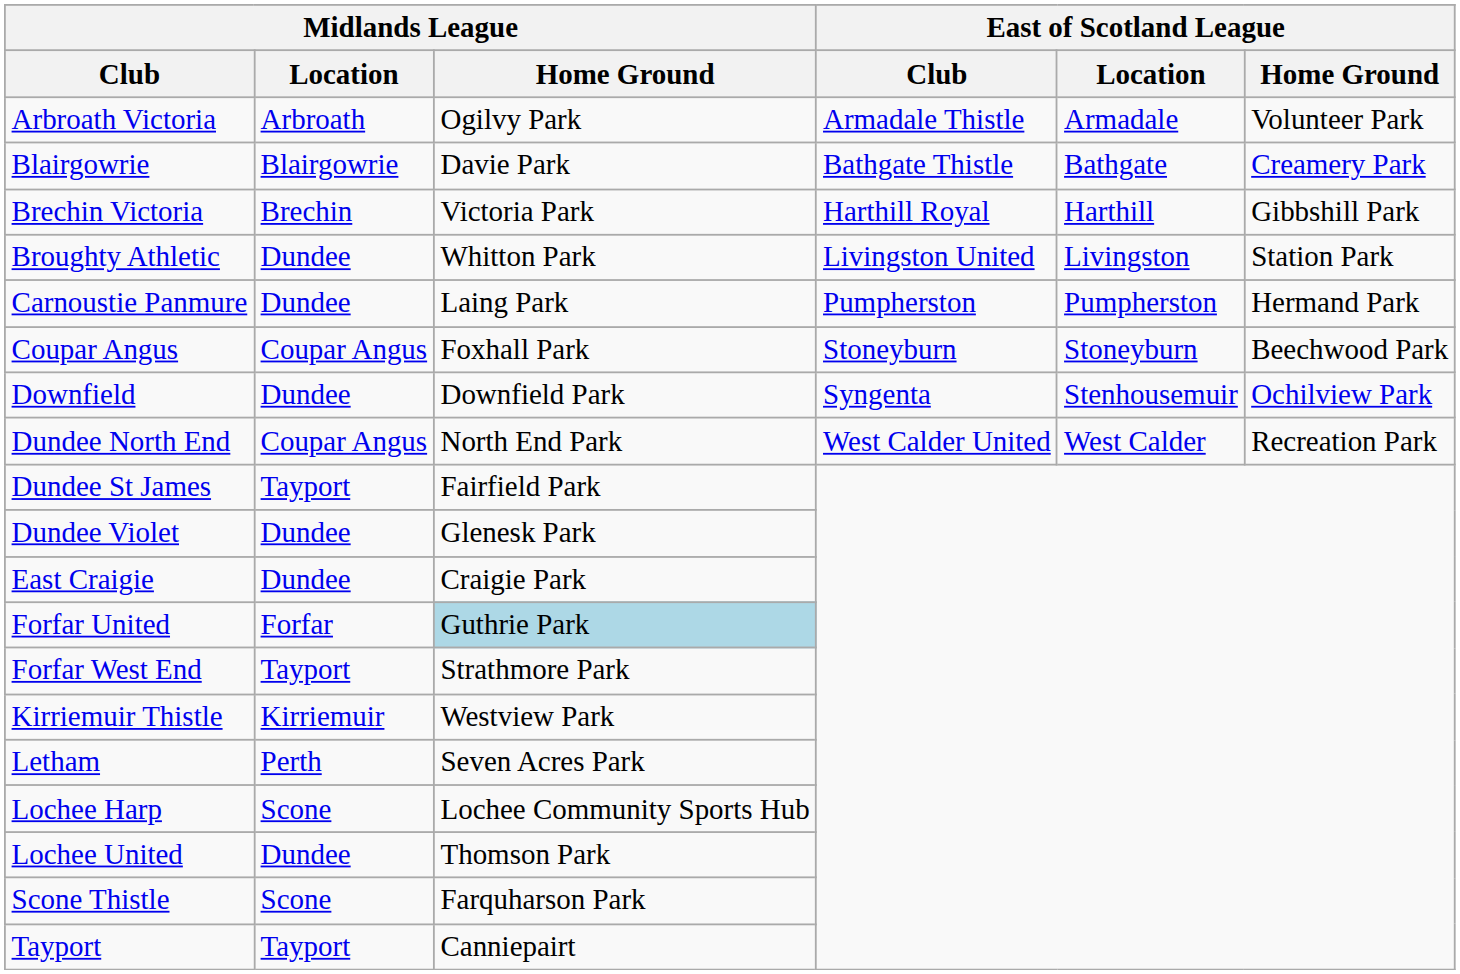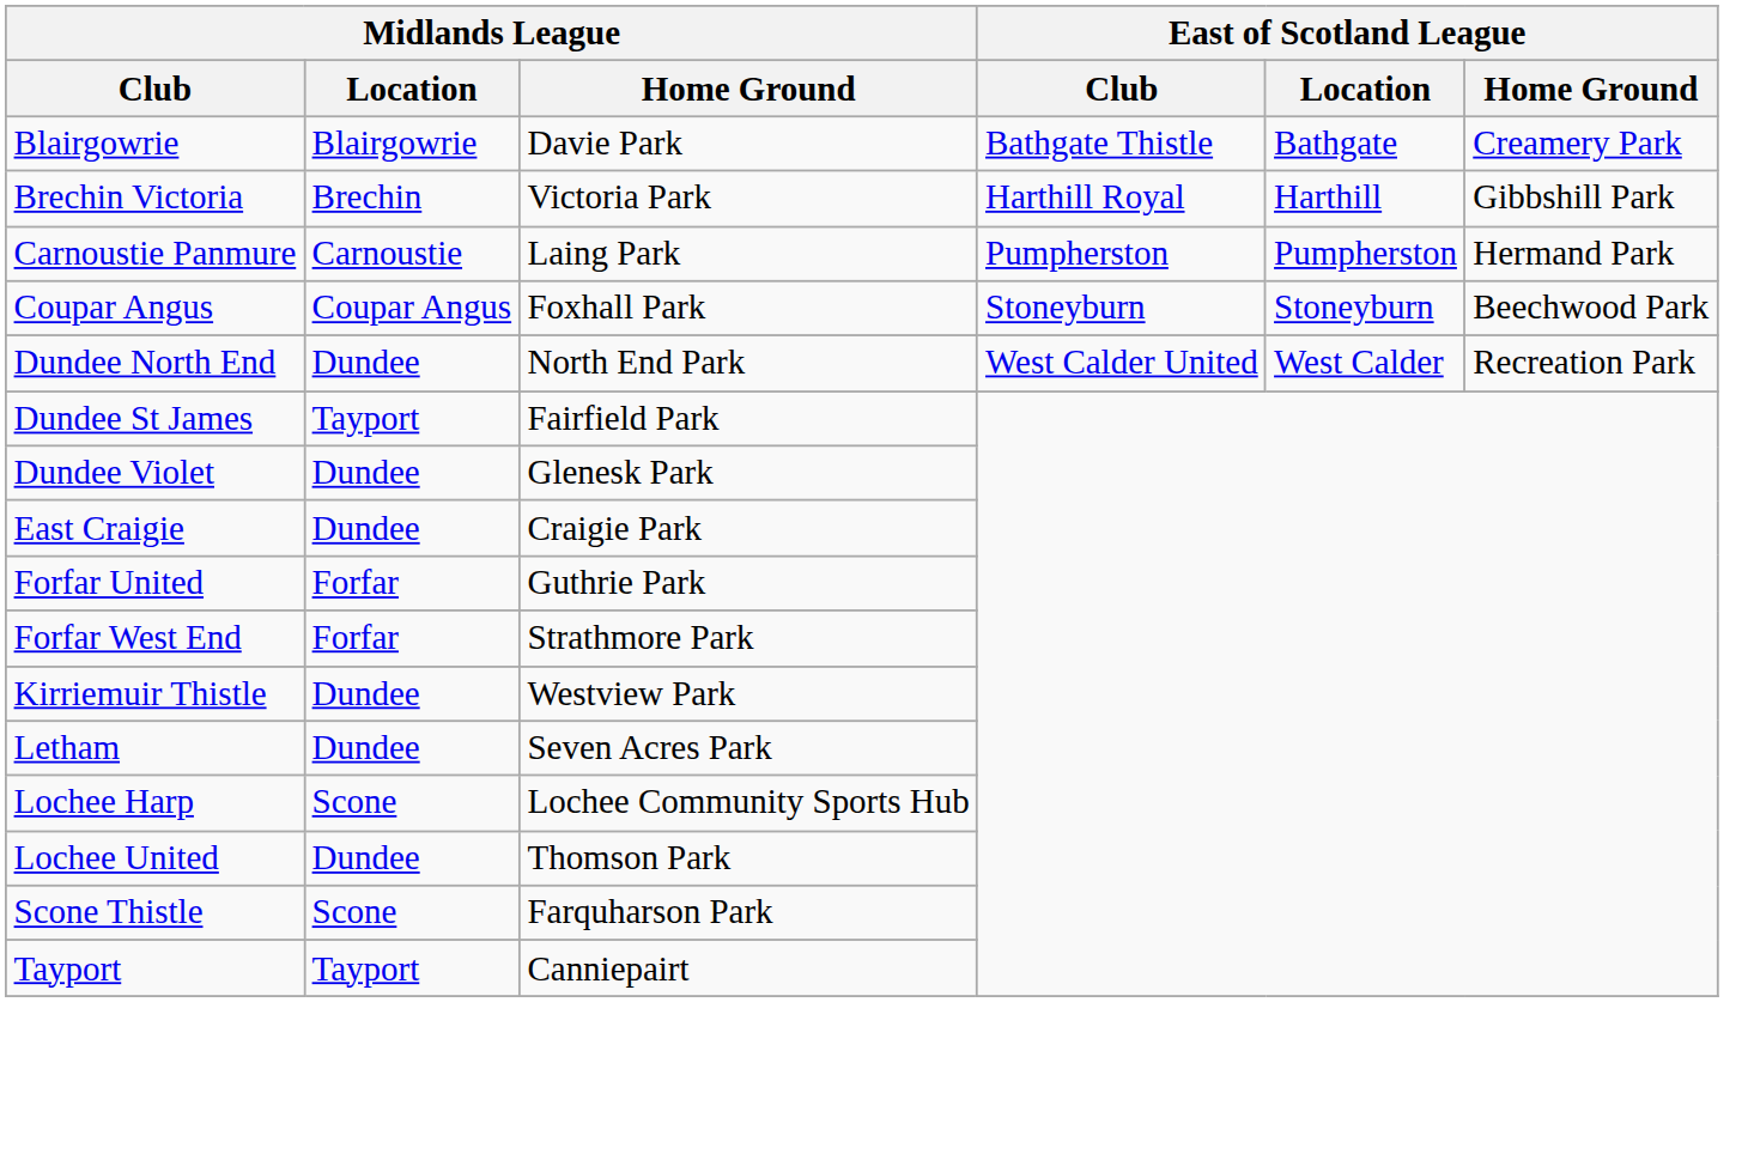 <table class="wikitable sortable">
 <tr>
 <th colspan="3">Midlands League</th>
 <th colspan="3">East of Scotland League</th>
 </tr>
 <tr>
 <th>Club</th>
 <th>Location</th>
 <th>Home Ground</th>
 <th>Club</th>
 <th>Location</th>
 <th>Home Ground</th>
-</tr>
-<tr>
-<td><a href='#'>Arbroath Victoria</a></td>
-<td><a href='#'>Arbroath</a></td>
-<td>Ogilvy Park</td>
-<td><a href='#'>Armadale Thistle</a></td>
-<td><a href='#'>Armadale</a></td>
-<td>Volunteer Park</td>
 </tr>
 <tr>
 <td><a href='#'>Blairgowrie</a></td>
 <td><a href='#'>Blairgowrie</a></td>
 <td>Davie Park</td>
 <td><a href='#'>Bathgate Thistle</a></td>
 <td><a href='#'>Bathgate</a></td>
 <td><a href='#'>Creamery Park</a></td>
 </tr>
 <tr>
 <td><a href='#'>Brechin Victoria</a></td>
 <td><a href='#'>Brechin</a></td>
 <td>Victoria Park</td>
 <td><a href='#'>Harthill Royal</a></td>
 <td><a href='#'>Harthill</a></td>
 <td>Gibbshill Park</td>
 </tr>
 <tr>
-<td><a href='#'>Broughty Athletic</a></td>
-<td><a href='#'>Dundee</a></td>
-<td>Whitton Park</td>
-<td><a href='#'>Livingston United</a></td>
-<td><a href='#'>Livingston</a></td>
-<td>Station Park</td>
-</tr>
-<tr>
 <td><a href='#'>Carnoustie Panmure</a></td>
-<td><a href='#'>Dundee</a></td>
+<td><a href='#'>Carnoustie</a></td>
 <td>Laing Park</td>
 <td><a href='#'>Pumpherston</a></td>
 <td><a href='#'>Pumpherston</a></td>
 <td>Hermand Park</td>
 </tr>
 <tr>
 <td><a href='#'>Coupar Angus</a></td>
 <td><a href='#'>Coupar Angus</a></td>
 <td>Foxhall Park</td>
 <td><a href='#'>Stoneyburn</a></td>
 <td><a href='#'>Stoneyburn</a></td>
 <td>Beechwood Park</td>
 </tr>
 <tr>
-<td><a href='#'>Downfield</a></td>
+<td><a href='#'>Dundee North End</a></td>
 <td><a href='#'>Dundee</a></td>
-<td>Downfield Park</td>
-<td><a href='#'>Syngenta</a></td>
-<td><a href='#'>Stenhousemuir</a></td>
-<td><a href='#'>Ochilview Park</a></td>
-</tr>
-<tr>
-<td><a href='#'>Dundee North End</a></td>
-<td><a href='#'>Coupar Angus</a></td>
 <td>North End Park</td>
 <td><a href='#'>West Calder United</a></td>
 <td><a href='#'>West Calder</a></td>
 <td>Recreation Park</td>
 </tr>
 <tr>
 <td><a href='#'>Dundee St James</a></td>
 <td><a href='#'>Tayport</a></td>
 <td>Fairfield Park</td>
 <td colspan="3" rowspan="11"></td>
 </tr>
 <tr>
 <td><a href='#'>Dundee Violet</a></td>
 <td><a href='#'>Dundee</a></td>
 <td>Glenesk Park</td>
 </tr>
 <tr>
 <td><a href='#'>East Craigie</a></td>
 <td><a href='#'>Dundee</a></td>
 <td>Craigie Park</td>
 </tr>
 <tr>
 <td><a href='#'>Forfar United</a></td>
 <td><a href='#'>Forfar</a></td>
-<td style="background: lightblue;">Guthrie Park</td>
+<td>Guthrie Park</td>
 </tr>
 <tr>
 <td><a href='#'>Forfar West End</a></td>
-<td><a href='#'>Tayport</a></td>
+<td><a href='#'>Forfar</a></td>
 <td>Strathmore Park</td>
 </tr>
 <tr>
 <td><a href='#'>Kirriemuir Thistle</a></td>
-<td><a href='#'>Kirriemuir</a></td>
+<td><a href='#'>Dundee</a></td>
 <td>Westview Park</td>
 </tr>
 <tr>
 <td><a href='#'>Letham</a></td>
-<td><a href='#'>Perth</a></td>
+<td><a href='#'>Dundee</a></td>
 <td>Seven Acres Park</td>
 </tr>
 <tr>
 <td><a href='#'>Lochee Harp</a></td>
 <td><a href='#'>Scone</a></td>
 <td>Lochee Community Sports Hub</td>
 </tr>
 <tr>
 <td><a href='#'>Lochee United</a></td>
 <td><a href='#'>Dundee</a></td>
 <td>Thomson Park</td>
 </tr>
 <tr>
 <td><a href='#'>Scone Thistle</a></td>
 <td><a href='#'>Scone</a></td>
 <td>Farquharson Park</td>
 </tr>
 <tr>
 <td><a href='#'>Tayport</a></td>
 <td><a href='#'>Tayport</a></td>
 <td>Canniepairt</td>
 </tr>
 </table>
